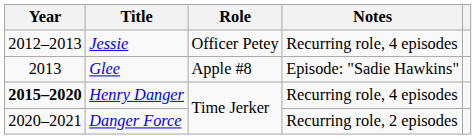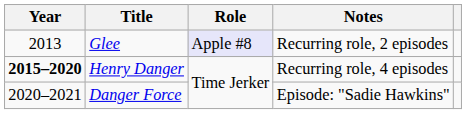 <table class="wikitable">
 <tr>
 <th scope="col">Year</th>
 <th scope="col">Title</th>
 <th scope="col">Role</th>
 <th scope="col" class="unsortable">Notes</th>
 <th scope="col" class="unsortable"></th>
 </tr>
 <tr>
-<td style="text-align:center;">2012–2013</td>
-<td><em><a href='#'>Jessie</a></em></td>
-<td>Officer Petey</td>
-<td>Recurring role, 4 episodes</td>
-<td></td>
-</tr>
-<tr>
 <td style="text-align:center;">2013</td>
 <td><em><a href='#'>Glee</a></em></td>
-<td>Apple #8</td>
-<td>Episode: "Sadie Hawkins"</td>
+<td style="background: lavender;">Apple #8</td>
+<td>Recurring role, 2 episodes</td>
 <td></td>
 </tr>
 <tr>
 <td style="text-align:center;"><strong>2015–2020</strong></td>
 <td><em><a href='#'>Henry Danger</a></em></td>
 <td rowspan="2">Time Jerker</td>
 <td>Recurring role, 4 episodes</td>
 <td></td>
 </tr>
 <tr>
 <td style="text-align:center;">2020–2021</td>
 <td><em><a href='#'>Danger Force</a></em></td>
-<td>Recurring role, 2 episodes</td>
+<td>Episode: "Sadie Hawkins"</td>
 <td></td>
 </tr>
 </table>
